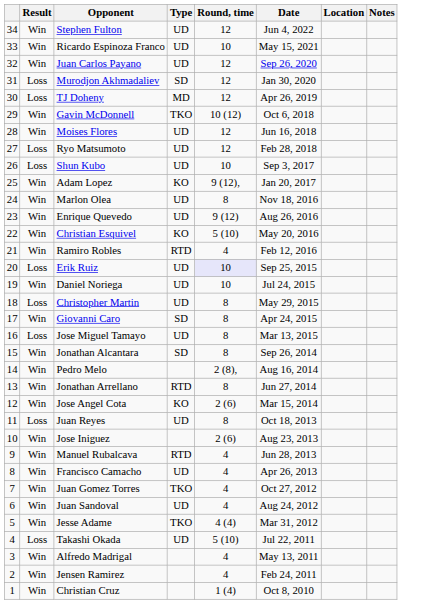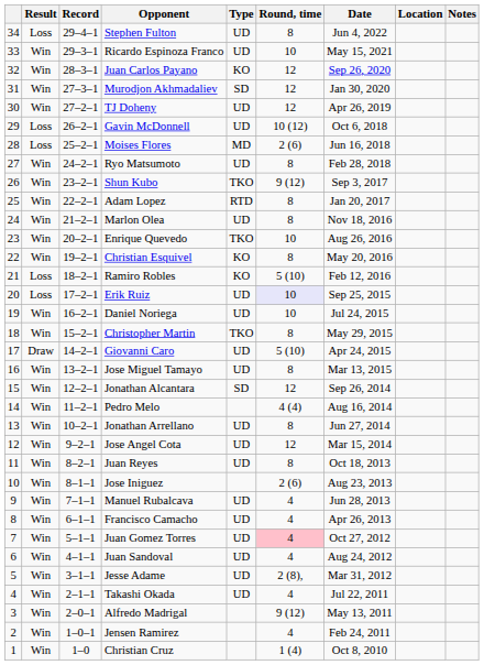 <table class="wikitable" style="text-align:center">
 <tr>
 <th></th>
 <th>Result</th>
+<th>Record</th>
 <th>Opponent</th>
 <th>Type</th>
 <th>Round, time</th>
 <th>Date</th>
 <th>Location</th>
 <th>Notes</th>
 </tr>
 <tr>
 <td>34</td>
-<td>Win</td>
+<td>Loss</td>
+<td>29–4–1</td>
 <td align=left><a href='#'>Stephen Fulton</a></td>
 <td>UD</td>
-<td>12</td>
+<td>8</td>
 <td>Jun 4, 2022</td>
 <td align=left></td>
 <td align=left></td>
 </tr>
 <tr>
 <td>33</td>
 <td>Win</td>
+<td>29–3–1</td>
 <td align=left>Ricardo Espinoza Franco</td>
 <td>UD</td>
 <td>10</td>
 <td>May 15, 2021</td>
 <td align=left></td>
 <td></td>
 </tr>
 <tr>
 <td>32</td>
 <td>Win</td>
+<td>28–3–1</td>
 <td align=left><a href='#'>Juan Carlos Payano</a></td>
-<td>UD</td>
+<td>KO</td>
 <td>12</td>
 <td><a href='#'>Sep 26, 2020</a></td>
 <td align=left></td>
 <td></td>
 </tr>
 <tr>
 <td>31</td>
-<td>Loss</td>
+<td>Win</td>
+<td>27–3–1</td>
 <td align=left><a href='#'>Murodjon Akhmadaliev</a></td>
 <td>SD</td>
 <td>12</td>
 <td>Jan 30, 2020</td>
 <td align=left></td>
 <td align=left></td>
 </tr>
 <tr>
 <td>30</td>
-<td>Loss</td>
+<td>Win</td>
+<td>27–2–1</td>
 <td align=left><a href='#'>TJ Doheny</a></td>
-<td>MD</td>
+<td>UD</td>
 <td>12</td>
 <td>Apr 26, 2019</td>
 <td align=left></td>
 <td align=left></td>
 </tr>
 <tr>
 <td>29</td>
-<td>Win</td>
+<td>Loss</td>
+<td>26–2–1</td>
 <td align=left><a href='#'>Gavin McDonnell</a></td>
-<td>TKO</td>
+<td>UD</td>
 <td>10 (12) </td>
 <td>Oct 6, 2018</td>
 <td align=left></td>
 <td align=left></td>
 </tr>
 <tr>
 <td>28</td>
-<td>Win</td>
+<td>Loss</td>
+<td>25–2–1</td>
 <td align=left><a href='#'>Moises Flores</a></td>
-<td>UD</td>
-<td>12</td>
+<td>MD</td>
+<td>2 (6) </td>
 <td>Jun 16, 2018</td>
 <td align=left></td>
 <td align=left></td>
 </tr>
 <tr>
 <td>27</td>
-<td>Loss</td>
+<td>Win</td>
+<td>24–2–1</td>
 <td align=left>Ryo Matsumoto</td>
 <td>UD</td>
-<td>12</td>
+<td>8</td>
 <td>Feb 28, 2018</td>
 <td align=left></td>
 <td align=left></td>
 </tr>
 <tr>
 <td>26</td>
-<td>Loss</td>
+<td>Win</td>
+<td>23–2–1</td>
 <td align=left><a href='#'>Shun Kubo</a></td>
-<td>UD</td>
-<td>10</td>
+<td>TKO</td>
+<td>9 (12) </td>
 <td>Sep 3, 2017</td>
 <td align=left></td>
 <td align=left></td>
 </tr>
 <tr>
 <td>25</td>
 <td>Win</td>
+<td>22–2–1</td>
 <td align=left>Adam Lopez</td>
-<td>KO</td>
-<td>9 (12), </td>
+<td>RTD</td>
+<td>8</td>
 <td>Jan 20, 2017</td>
 <td align=left></td>
 <td></td>
 </tr>
 <tr>
 <td>24</td>
 <td>Win</td>
+<td>21–2–1</td>
 <td align=left>Marlon Olea</td>
 <td>UD</td>
 <td>8</td>
 <td>Nov 18, 2016</td>
 <td align=left></td>
 <td></td>
 </tr>
 <tr>
 <td>23</td>
 <td>Win</td>
+<td>20–2–1</td>
 <td align=left>Enrique Quevedo</td>
-<td>UD</td>
-<td>9 (12) </td>
+<td>TKO</td>
+<td>10</td>
 <td>Aug 26, 2016</td>
 <td align=left></td>
 <td align=left></td>
 </tr>
 <tr>
 <td>22</td>
 <td>Win</td>
+<td>19–2–1</td>
 <td align=left><a href='#'>Christian Esquivel</a></td>
 <td>KO</td>
-<td>5 (10) </td>
+<td>8</td>
 <td>May 20, 2016</td>
 <td align=left></td>
 <td align=left></td>
 </tr>
 <tr>
 <td>21</td>
-<td>Win</td>
+<td>Loss</td>
+<td>18–2–1</td>
 <td align=left>Ramiro Robles</td>
-<td>RTD</td>
-<td>4</td>
+<td>KO</td>
+<td>5 (10) </td>
 <td>Feb 12, 2016</td>
 <td align=left></td>
 <td align=left></td>
 </tr>
 <tr>
 <td>20</td>
 <td>Loss</td>
+<td>17–2–1</td>
 <td align=left><a href='#'>Erik Ruiz</a></td>
 <td>UD</td>
 <td style="background: lavender;">10</td>
 <td>Sep 25, 2015</td>
 <td align=left></td>
 <td align=left></td>
 </tr>
 <tr>
 <td>19</td>
 <td>Win</td>
+<td>16–2–1</td>
 <td align=left>Daniel Noriega</td>
 <td>UD</td>
 <td>10</td>
 <td>Jul 24, 2015</td>
 <td align=left></td>
 <td align=left></td>
 </tr>
 <tr>
 <td>18</td>
-<td>Loss</td>
+<td>Win</td>
+<td>15–2–1</td>
 <td align=left><a href='#'>Christopher Martin</a></td>
-<td>UD</td>
+<td>TKO</td>
 <td>8</td>
 <td>May 29, 2015</td>
 <td align=left></td>
 <td></td>
 </tr>
 <tr>
 <td>17</td>
-<td>Win</td>
+<td>Draw</td>
+<td>14–2–1</td>
 <td align=left><a href='#'>Giovanni Caro</a></td>
-<td>SD</td>
-<td>8</td>
+<td>UD</td>
+<td>5 (10) </td>
 <td>Apr 24, 2015</td>
 <td align=left></td>
 <td></td>
 </tr>
 <tr>
 <td>16</td>
-<td>Loss</td>
+<td>Win</td>
+<td>13–2–1</td>
 <td align=left>Jose Miguel Tamayo</td>
 <td>UD</td>
 <td>8</td>
 <td>Mar 13, 2015</td>
 <td align=left></td>
 <td></td>
 </tr>
 <tr>
 <td>15</td>
 <td>Win</td>
+<td>12–2–1</td>
 <td align=left>Jonathan Alcantara</td>
 <td>SD</td>
-<td>8</td>
+<td>12</td>
 <td>Sep 26, 2014</td>
 <td align=left></td>
 <td></td>
 </tr>
 <tr>
 <td>14</td>
 <td>Win</td>
+<td>11–2–1</td>
 <td align=left>Pedro Melo</td>
 <td></td>
-<td>2 (8), </td>
+<td>4 (4) </td>
 <td>Aug 16, 2014</td>
 <td align=left></td>
 <td></td>
 </tr>
 <tr>
 <td>13</td>
 <td>Win</td>
+<td>10–2–1</td>
 <td align=left>Jonathan Arrellano</td>
-<td>RTD</td>
+<td>UD</td>
 <td>8</td>
 <td>Jun 27, 2014</td>
 <td align=left></td>
 <td></td>
 </tr>
 <tr>
 <td>12</td>
 <td>Win</td>
+<td>9–2–1</td>
 <td align=left>Jose Angel Cota</td>
-<td>KO</td>
-<td>2 (6) </td>
+<td>UD</td>
+<td>12</td>
 <td>Mar 15, 2014</td>
 <td align=left></td>
 <td></td>
 </tr>
 <tr>
 <td>11</td>
-<td>Loss</td>
+<td>Win</td>
+<td>8–2–1</td>
 <td align=left>Juan Reyes</td>
 <td>UD</td>
 <td>8</td>
 <td>Oct 18, 2013</td>
 <td align=left></td>
 <td></td>
 </tr>
 <tr>
 <td>10</td>
 <td>Win</td>
+<td>8–1–1</td>
 <td align=left>Jose Iniguez</td>
 <td></td>
 <td>2 (6) </td>
 <td>Aug 23, 2013</td>
 <td align=left></td>
 <td></td>
 </tr>
 <tr>
 <td>9</td>
 <td>Win</td>
+<td>7–1–1</td>
 <td align=left>Manuel Rubalcava</td>
-<td>RTD</td>
+<td>UD</td>
 <td>4</td>
 <td>Jun 28, 2013</td>
 <td align=left></td>
 <td></td>
 </tr>
 <tr>
 <td>8</td>
 <td>Win</td>
+<td>6–1–1</td>
 <td align=left>Francisco Camacho</td>
 <td>UD</td>
 <td>4</td>
 <td>Apr 26, 2013</td>
 <td align=left></td>
 <td></td>
 </tr>
 <tr>
 <td>7</td>
 <td>Win</td>
+<td>5–1–1</td>
 <td align=left>Juan Gomez Torres</td>
-<td>TKO</td>
-<td>4</td>
+<td>UD</td>
+<td style="background: pink;">4</td>
 <td>Oct 27, 2012</td>
 <td align=left></td>
 <td></td>
 </tr>
 <tr>
 <td>6</td>
 <td>Win</td>
+<td>4–1–1</td>
 <td align=left>Juan Sandoval</td>
 <td>UD</td>
 <td>4</td>
 <td>Aug 24, 2012</td>
 <td align=left></td>
 <td></td>
 </tr>
 <tr>
 <td>5</td>
 <td>Win</td>
+<td>3–1–1</td>
 <td align=left>Jesse Adame</td>
-<td>TKO</td>
-<td>4 (4) </td>
+<td>UD</td>
+<td>2 (8), </td>
 <td>Mar 31, 2012</td>
 <td align=left></td>
 <td></td>
 </tr>
 <tr>
 <td>4</td>
-<td>Loss</td>
+<td>Win</td>
+<td>2–1–1</td>
 <td align=left>Takashi Okada</td>
 <td>UD</td>
-<td>5 (10) </td>
+<td>4</td>
 <td>Jul 22, 2011</td>
 <td align=left></td>
 <td></td>
 </tr>
 <tr>
 <td>3</td>
 <td>Win</td>
+<td>2–0–1</td>
 <td align=left>Alfredo Madrigal</td>
 <td></td>
-<td>4</td>
+<td>9 (12) </td>
 <td>May 13, 2011</td>
 <td align=left></td>
 <td></td>
 </tr>
 <tr>
 <td>2</td>
 <td>Win</td>
+<td>1–0–1</td>
 <td align=left>Jensen Ramirez</td>
 <td></td>
 <td>4</td>
 <td>Feb 24, 2011</td>
 <td align=left></td>
 <td></td>
 </tr>
 <tr>
 <td>1</td>
 <td>Win</td>
+<td>1–0</td>
 <td align=left>Christian Cruz</td>
 <td></td>
 <td>1 (4) </td>
 <td>Oct 8, 2010</td>
 <td align=left></td>
 <td></td>
 </tr>
 </table>
